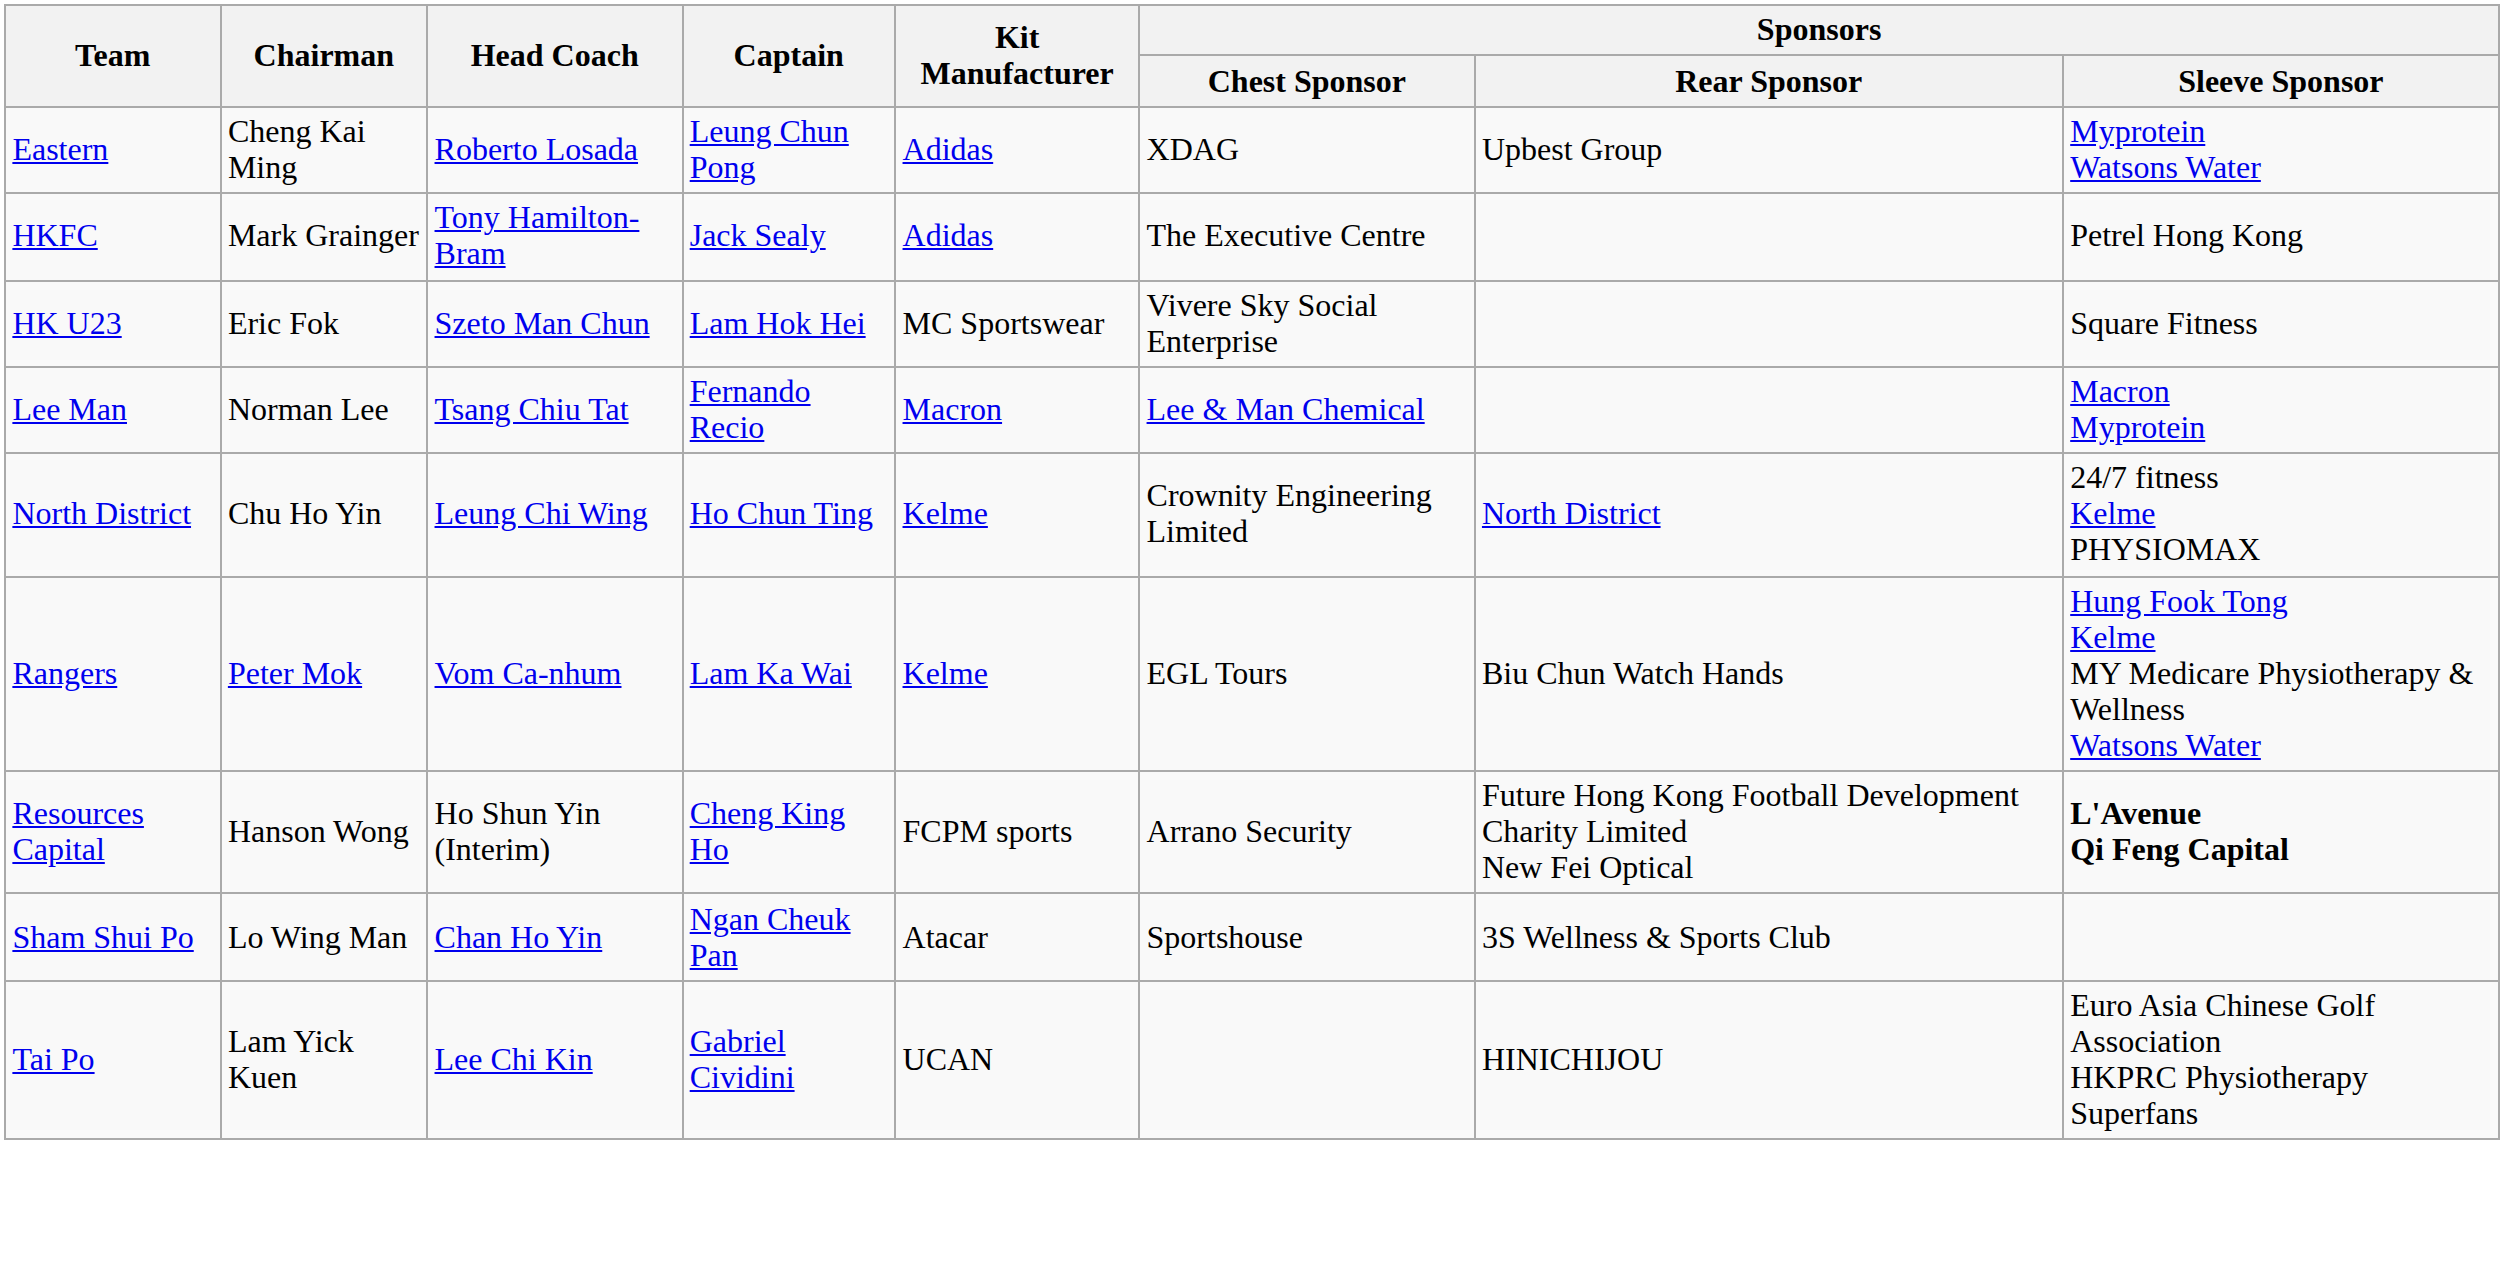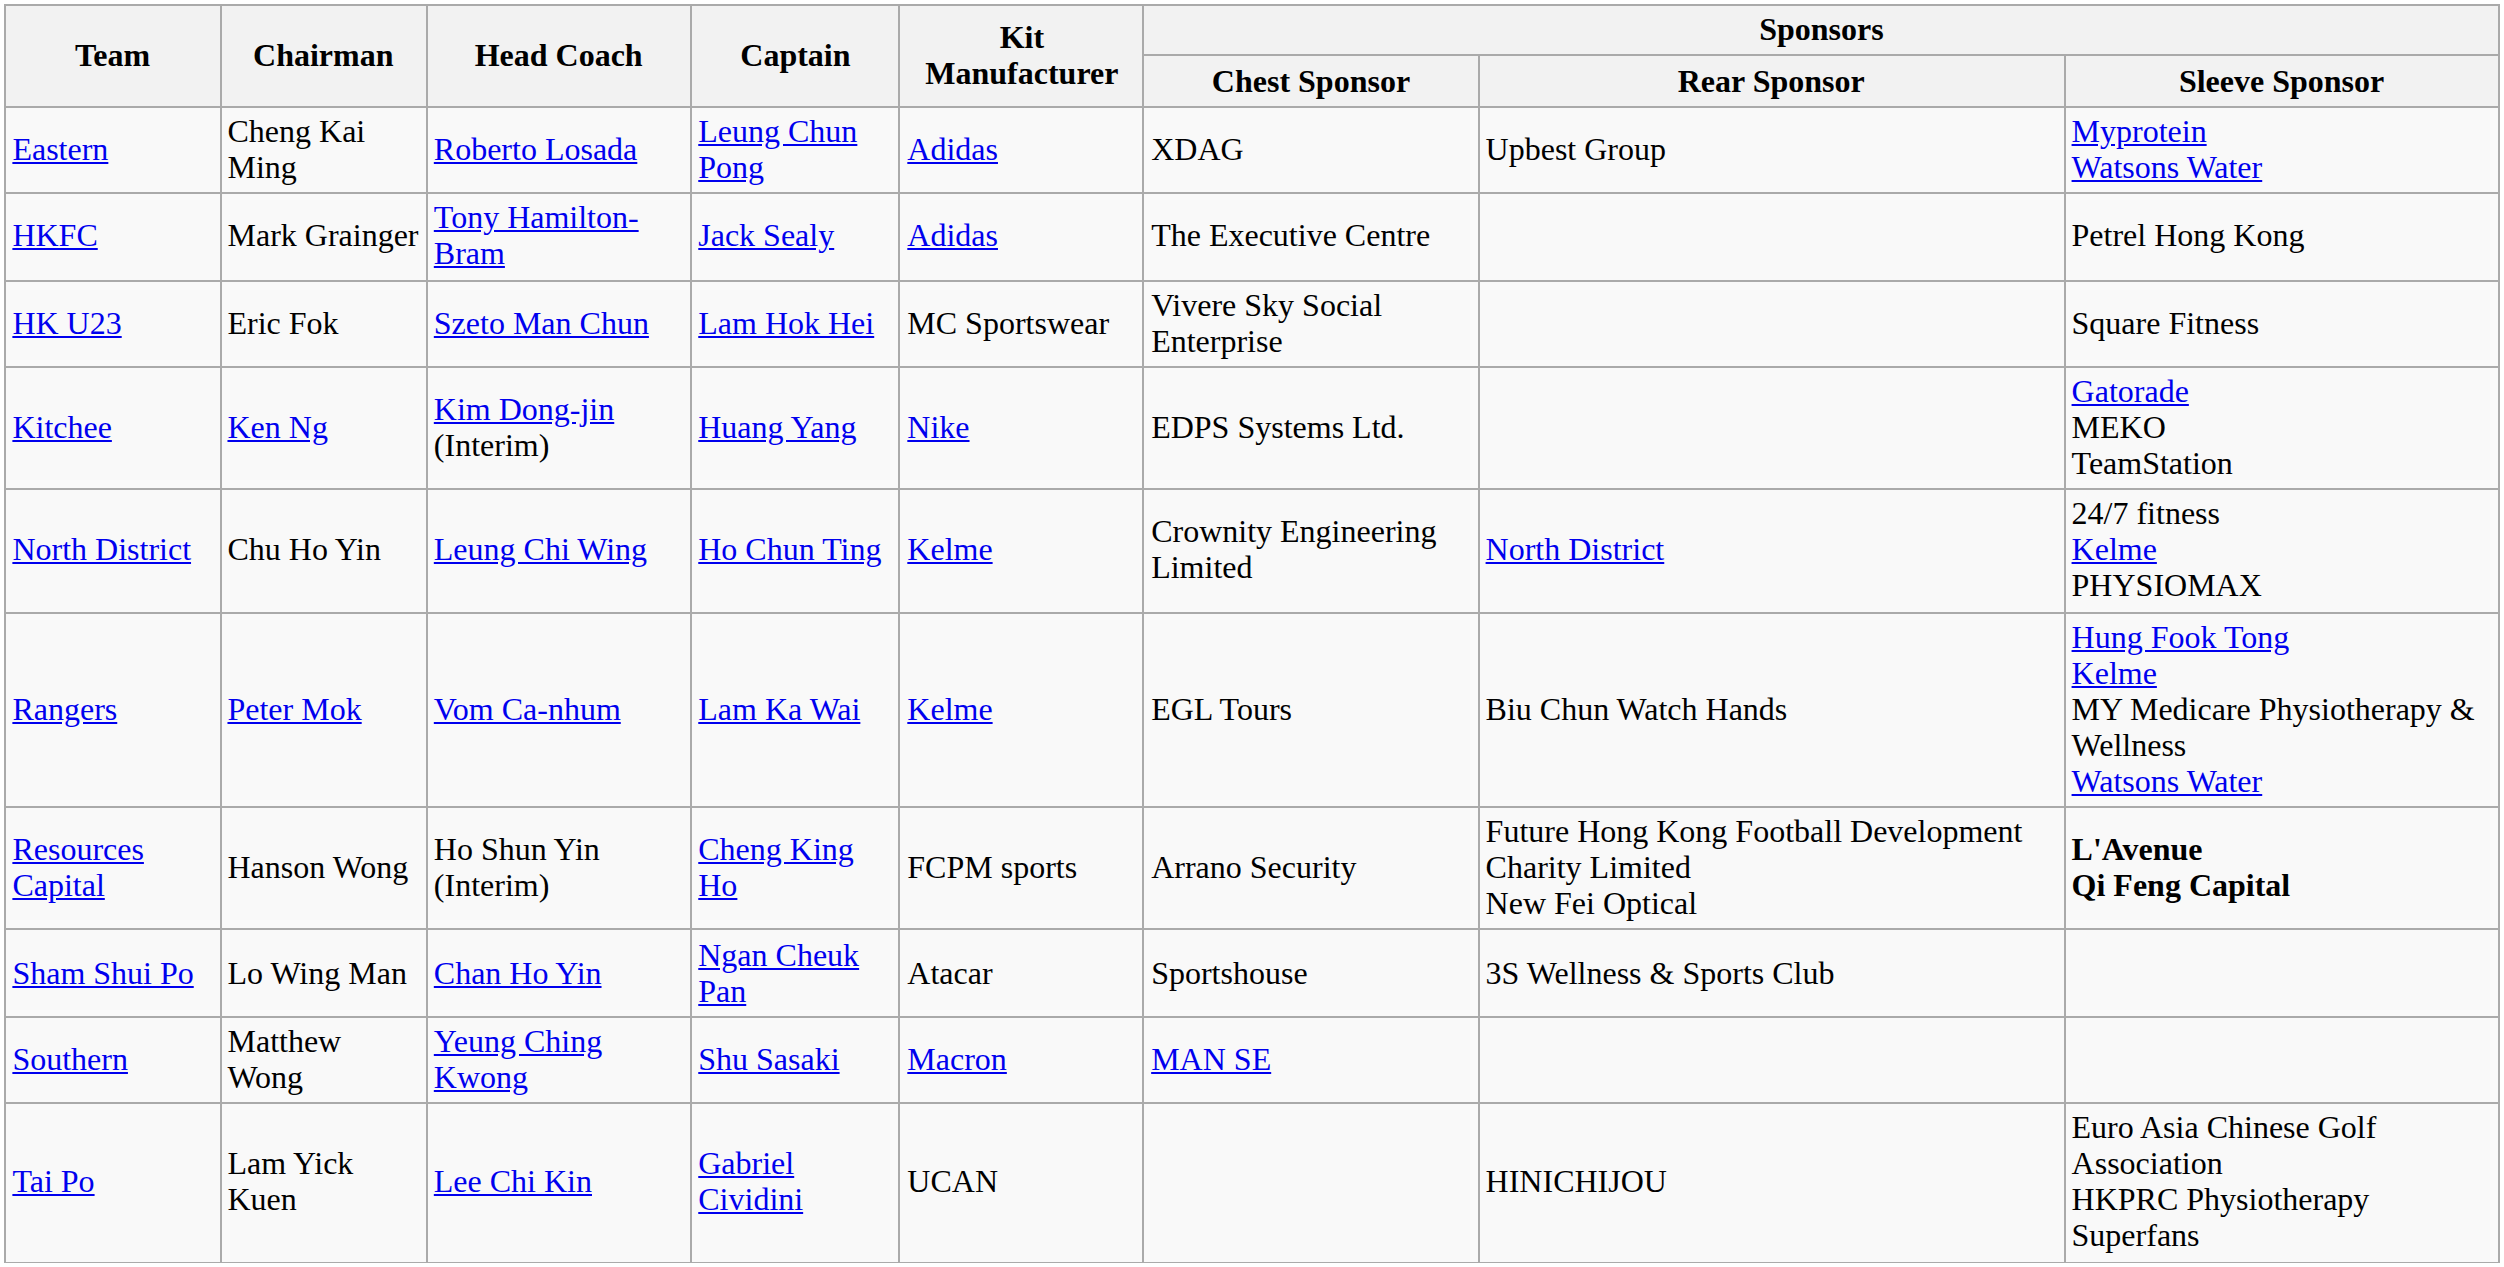 <table class="wikitable sortable" style="text-align: left;">
 <tr>
 <th rowspan="2">Team</th>
 <th rowspan="2">Chairman</th>
 <th rowspan="2">Head Coach</th>
 <th rowspan="2">Captain</th>
 <th rowspan="2">Kit Manufacturer</th>
 <th colspan="3">Sponsors</th>
 </tr>
 <tr>
 <th>Chest Sponsor</th>
 <th>Rear Sponsor</th>
 <th>Sleeve Sponsor</th>
 </tr>
 <tr>
 <td><a href='#'>Eastern</a></td>
 <td>Cheng Kai Ming</td>
 <td> <a href='#'>Roberto Losada</a></td>
 <td> <a href='#'>Leung Chun Pong</a></td>
 <td><a href='#'>Adidas</a></td>
 <td>XDAG</td>
 <td>Upbest Group</td>
 <td><a href='#'>Myprotein</a><br><a href='#'>Watsons Water</a></td>
 </tr>
 <tr>
 <td><a href='#'>HKFC</a></td>
 <td>Mark Grainger</td>
 <td> <a href='#'>Tony Hamilton-Bram</a></td>
 <td> <a href='#'>Jack Sealy</a></td>
 <td><a href='#'>Adidas</a></td>
 <td>The Executive Centre</td>
 <td></td>
 <td>Petrel Hong Kong</td>
 </tr>
 <tr>
 <td><a href='#'>HK U23</a></td>
 <td>Eric Fok</td>
 <td> <a href='#'>Szeto Man Chun</a></td>
 <td> <a href='#'>Lam Hok Hei</a></td>
 <td>MC Sportswear</td>
 <td>Vivere Sky Social Enterprise</td>
 <td></td>
 <td>Square Fitness</td>
 </tr>
 <tr>
-<td><a href='#'>Lee Man</a></td>
-<td>Norman Lee</td>
-<td> <a href='#'>Tsang Chiu Tat</a></td>
-<td> <a href='#'>Fernando Recio</a></td>
-<td><a href='#'>Macron</a></td>
-<td><a href='#'>Lee & Man Chemical</a></td>
+<td><a href='#'>Kitchee</a></td>
+<td><a href='#'>Ken Ng</a></td>
+<td> <a href='#'>Kim Dong-jin</a> (Interim)</td>
+<td> <a href='#'>Huang Yang</a></td>
+<td><a href='#'>Nike</a></td>
+<td>EDPS Systems Ltd.</td>
 <td></td>
-<td><a href='#'>Macron</a><br><a href='#'>Myprotein</a></td>
+<td><a href='#'>Gatorade</a><br>MEKO<br>TeamStation</td>
 </tr>
 <tr>
 <td><a href='#'>North District</a></td>
 <td>Chu Ho Yin</td>
 <td> <a href='#'>Leung Chi Wing</a></td>
 <td> <a href='#'>Ho Chun Ting</a></td>
 <td><a href='#'>Kelme</a></td>
 <td>Crownity Engineering Limited</td>
 <td><a href='#'>North District</a></td>
 <td>24/7 fitness<br><a href='#'>Kelme</a><br>PHYSIOMAX</td>
 </tr>
 <tr>
 <td><a href='#'>Rangers</a></td>
 <td><a href='#'>Peter Mok</a></td>
 <td> <a href='#'>Vom Ca-nhum</a></td>
 <td> <a href='#'>Lam Ka Wai</a></td>
 <td><a href='#'>Kelme</a></td>
 <td>EGL Tours</td>
 <td>Biu Chun Watch Hands</td>
 <td><a href='#'>Hung Fook Tong</a><br><a href='#'>Kelme</a><br>MY Medicare Physiotherapy & Wellness<br><a href='#'>Watsons Water</a></td>
 </tr>
 <tr>
 <td><a href='#'>Resources Capital</a></td>
 <td>Hanson Wong</td>
 <td> Ho Shun Yin (Interim)</td>
 <td> <a href='#'>Cheng King Ho</a></td>
 <td>FCPM sports</td>
 <td>Arrano Security</td>
 <td>Future Hong Kong Football Development Charity Limited<br>New Fei Optical</td>
 <td><strong>L'Avenue<br>Qi Feng Capital</strong></td>
 </tr>
 <tr>
 <td><a href='#'>Sham Shui Po</a></td>
 <td>Lo Wing Man</td>
 <td> <a href='#'>Chan Ho Yin</a></td>
 <td> <a href='#'>Ngan Cheuk Pan</a></td>
 <td>Atacar</td>
 <td>Sportshouse</td>
 <td>3S Wellness & Sports Club</td>
 <td></td>
 </tr>
 <tr>
+<td><a href='#'>Southern</a></td>
+<td>Matthew Wong</td>
+<td> <a href='#'>Yeung Ching Kwong</a></td>
+<td> <a href='#'>Shu Sasaki</a></td>
+<td><a href='#'>Macron</a></td>
+<td><a href='#'>MAN SE</a></td>
+<td></td>
+<td></td>
+</tr>
+<tr>
 <td><a href='#'>Tai Po</a></td>
 <td>Lam Yick Kuen</td>
 <td> <a href='#'>Lee Chi Kin</a></td>
 <td> <a href='#'>Gabriel Cividini</a></td>
 <td>UCAN</td>
 <td></td>
 <td>HINICHIJOU</td>
 <td>Euro Asia Chinese Golf Association<br>HKPRC Physiotherapy<br>Superfans</td>
 </tr>
 <tr>
 </tr>
 </table>
